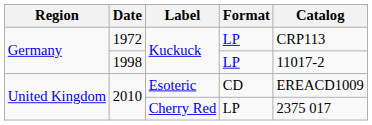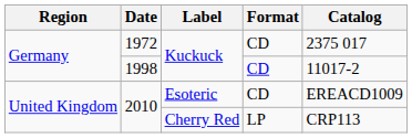 <table class="wikitable">
 <tr>
 <th>Region</th>
 <th>Date</th>
 <th>Label</th>
 <th>Format</th>
 <th>Catalog</th>
 </tr>
 <tr>
 <td rowspan="2"><a href='#'>Germany</a></td>
 <td>1972</td>
 <td rowspan="2"><a href='#'>Kuckuck</a></td>
-<td><a href='#'>LP</a></td>
-<td>CRP113</td>
+<td>CD</td>
+<td>2375 017</td>
 </tr>
 <tr>
 <td>1998</td>
-<td><a href='#'>LP</a></td>
+<td><a href='#'>CD</a></td>
 <td>11017-2</td>
 </tr>
 <tr>
 <td rowspan="2"><a href='#'>United Kingdom</a></td>
 <td rowspan="2">2010</td>
 <td><a href='#'>Esoteric</a></td>
 <td>CD</td>
 <td>EREACD1009</td>
 </tr>
 <tr>
 <td><a href='#'>Cherry Red</a></td>
 <td>LP</td>
-<td>2375 017</td>
+<td>CRP113</td>
 </tr>
 </table>
